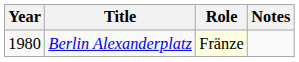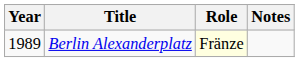 <table class="wikitable sortable">
 <tr>
 <th>Year</th>
 <th>Title</th>
 <th>Role</th>
 <th class="unsortable">Notes</th>
 </tr>
 <tr>
-<td>1980</td>
+<td>1989</td>
 <td><em><a href='#'>Berlin Alexanderplatz</a></em></td>
 <td style="background: lightyellow;">Fränze</td>
 <td></td>
 </tr>
 </table>
